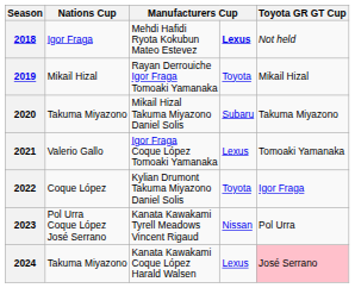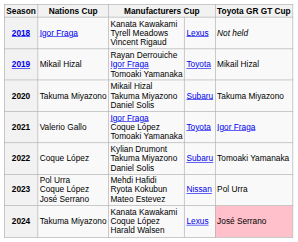 <table class="wikitable mw-collapsible" style="font-size: 85%;">
 <tr>
 <th>Season</th>
 <th>Nations Cup</th>
 <th colspan="2">Manufacturers Cup</th>
 <th>Toyota GR GT Cup</th>
 </tr>
 <tr>
 <th><a href='#'>2018</a></th>
 <td> <a href='#'>Igor Fraga</a></td>
-<td> Mehdi Hafidi<br> Ryota Kokubun<br> Mateo Estevez</td>
-<td><strong> <a href='#'>Lexus</a></strong></td>
+<td> Kanata Kawakami<br> Tyrell Meadows<br> Vincent Rigaud</td>
+<td> <a href='#'>Lexus</a></td>
 <td><em>Not held</em></td>
 </tr>
 <tr>
 <th><a href='#'>2019</a></th>
 <td> Mikail Hizal</td>
 <td> Rayan Derrouiche<br> <a href='#'>Igor Fraga</a><br> Tomoaki Yamanaka</td>
 <td> <a href='#'>Toyota</a></td>
 <td> Mikail Hizal</td>
 </tr>
 <tr>
 <th>2020</th>
 <td> Takuma Miyazono</td>
 <td> Mikail Hizal<br> Takuma Miyazono<br> Daniel Solis</td>
 <td> <a href='#'>Subaru</a></td>
 <td> Takuma Miyazono</td>
 </tr>
 <tr>
 <th>2021</th>
 <td> Valerio Gallo</td>
 <td> <a href='#'>Igor Fraga</a><br> Coque López<br> Tomoaki Yamanaka</td>
-<td> <a href='#'>Lexus</a></td>
-<td> Tomoaki Yamanaka</td>
+<td> <a href='#'>Toyota</a></td>
+<td> <a href='#'>Igor Fraga</a></td>
 </tr>
 <tr>
 <th>2022</th>
 <td> Coque López</td>
 <td> Kylian Drumont<br> Takuma Miyazono<br> Daniel Solis</td>
-<td> <a href='#'>Toyota</a></td>
-<td> <a href='#'>Igor Fraga</a></td>
+<td> <a href='#'>Subaru</a></td>
+<td> Tomoaki Yamanaka</td>
 </tr>
 <tr>
 <th>2023</th>
 <td> Pol Urra<br> Coque López<br> José Serrano</td>
-<td> Kanata Kawakami<br> Tyrell Meadows<br> Vincent Rigaud</td>
+<td> Mehdi Hafidi<br> Ryota Kokubun<br> Mateo Estevez</td>
 <td> <a href='#'>Nissan</a></td>
 <td> Pol Urra</td>
 </tr>
 <tr>
 <th>2024</th>
 <td> Takuma Miyazono</td>
 <td> Kanata Kawakami<br> Coque López<br> Harald Walsen</td>
 <td> <a href='#'>Lexus</a></td>
 <td style="background: pink;"> José Serrano</td>
 </tr>
 </table>
